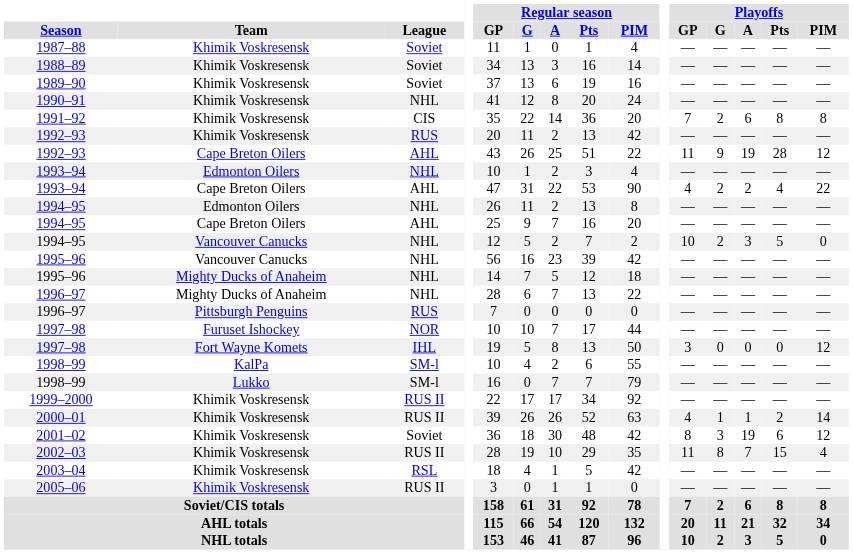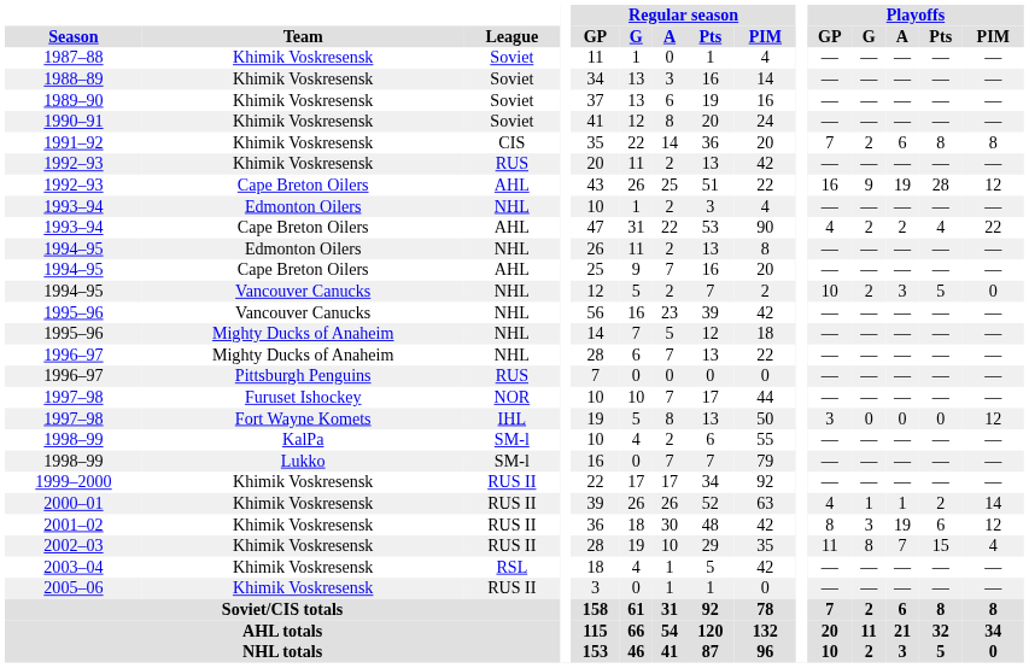 <table border="0" cellpadding="1" cellspacing="0" style="text-align:center; width:60em">
 <tr bgcolor="#e0e0e0">
 <th colspan="3" bgcolor="#ffffff"> </th>
 <th rowspan="99" bgcolor="#ffffff"> </th>
 <th colspan="5"><a href='#'>Regular season</a></th>
 <th rowspan="99" bgcolor="#ffffff"> </th>
 <th colspan="5"><a href='#'>Playoffs</a></th>
 </tr>
 <tr bgcolor="#e0e0e0">
 <th><a href='#'>Season</a></th>
 <th>Team</th>
 <th>League</th>
 <th>GP</th>
 <th><a href='#'>G</a></th>
 <th><a href='#'>A</a></th>
 <th><a href='#'>Pts</a></th>
 <th><a href='#'>PIM</a></th>
 <th>GP</th>
 <th>G</th>
 <th>A</th>
 <th>Pts</th>
 <th>PIM</th>
 </tr>
 <tr>
 <td><a href='#'>1987–88</a></td>
 <td><a href='#'>Khimik Voskresensk</a></td>
 <td><a href='#'>Soviet</a></td>
 <td>11</td>
 <td>1</td>
 <td>0</td>
 <td>1</td>
 <td>4</td>
 <td>—</td>
 <td>—</td>
 <td>—</td>
 <td>—</td>
 <td>—</td>
 </tr>
 <tr bgcolor="#f0f0f0">
 <td><a href='#'>1988–89</a></td>
 <td>Khimik Voskresensk</td>
 <td>Soviet</td>
 <td>34</td>
 <td>13</td>
 <td>3</td>
 <td>16</td>
 <td>14</td>
 <td>—</td>
 <td>—</td>
 <td>—</td>
 <td>—</td>
 <td>—</td>
 </tr>
 <tr>
 <td><a href='#'>1989–90</a></td>
 <td>Khimik Voskresensk</td>
 <td>Soviet</td>
 <td>37</td>
 <td>13</td>
 <td>6</td>
 <td>19</td>
 <td>16</td>
 <td>—</td>
 <td>—</td>
 <td>—</td>
 <td>—</td>
 <td>—</td>
 </tr>
 <tr bgcolor="#f0f0f0">
 <td><a href='#'>1990–91</a></td>
 <td>Khimik Voskresensk</td>
-<td>NHL</td>
+<td>Soviet</td>
 <td>41</td>
 <td>12</td>
 <td>8</td>
 <td>20</td>
 <td>24</td>
 <td>—</td>
 <td>—</td>
 <td>—</td>
 <td>—</td>
 <td>—</td>
 </tr>
 <tr>
 <td><a href='#'>1991–92</a></td>
 <td>Khimik Voskresensk</td>
 <td>CIS</td>
 <td>35</td>
 <td>22</td>
 <td>14</td>
 <td>36</td>
 <td>20</td>
 <td>7</td>
 <td>2</td>
 <td>6</td>
 <td>8</td>
 <td>8</td>
 </tr>
 <tr bgcolor="#f0f0f0">
 <td><a href='#'>1992–93</a></td>
 <td>Khimik Voskresensk</td>
 <td><a href='#'>RUS</a></td>
 <td>20</td>
 <td>11</td>
 <td>2</td>
 <td>13</td>
 <td>42</td>
 <td>—</td>
 <td>—</td>
 <td>—</td>
 <td>—</td>
 <td>—</td>
 </tr>
 <tr>
 <td><a href='#'>1992–93</a></td>
 <td><a href='#'>Cape Breton Oilers</a></td>
 <td><a href='#'>AHL</a></td>
 <td>43</td>
 <td>26</td>
 <td>25</td>
 <td>51</td>
 <td>22</td>
-<td>11</td>
+<td>16</td>
 <td>9</td>
 <td>19</td>
 <td>28</td>
 <td>12</td>
 </tr>
 <tr bgcolor="#f0f0f0">
 <td><a href='#'>1993–94</a></td>
 <td><a href='#'>Edmonton Oilers</a></td>
 <td><a href='#'>NHL</a></td>
 <td>10</td>
 <td>1</td>
 <td>2</td>
 <td>3</td>
 <td>4</td>
 <td>—</td>
 <td>—</td>
 <td>—</td>
 <td>—</td>
 <td>—</td>
 </tr>
 <tr>
 <td><a href='#'>1993–94</a></td>
 <td>Cape Breton Oilers</td>
 <td>AHL</td>
 <td>47</td>
 <td>31</td>
 <td>22</td>
 <td>53</td>
 <td>90</td>
 <td>4</td>
 <td>2</td>
 <td>2</td>
 <td>4</td>
 <td>22</td>
 </tr>
 <tr bgcolor="#f0f0f0">
 <td><a href='#'>1994–95</a></td>
 <td>Edmonton Oilers</td>
 <td>NHL</td>
 <td>26</td>
 <td>11</td>
 <td>2</td>
 <td>13</td>
 <td>8</td>
 <td>—</td>
 <td>—</td>
 <td>—</td>
 <td>—</td>
 <td>—</td>
 </tr>
 <tr>
 <td><a href='#'>1994–95</a></td>
 <td>Cape Breton Oilers</td>
 <td>AHL</td>
 <td>25</td>
 <td>9</td>
 <td>7</td>
 <td>16</td>
 <td>20</td>
 <td>—</td>
 <td>—</td>
 <td>—</td>
 <td>—</td>
 <td>—</td>
 </tr>
 <tr bgcolor="#f0f0f0">
 <td>1994–95</td>
 <td><a href='#'>Vancouver Canucks</a></td>
 <td>NHL</td>
 <td>12</td>
 <td>5</td>
 <td>2</td>
 <td>7</td>
 <td>2</td>
 <td>10</td>
 <td>2</td>
 <td>3</td>
 <td>5</td>
 <td>0</td>
 </tr>
 <tr>
 <td><a href='#'>1995–96</a></td>
 <td>Vancouver Canucks</td>
 <td>NHL</td>
 <td>56</td>
 <td>16</td>
 <td>23</td>
 <td>39</td>
 <td>42</td>
 <td>—</td>
 <td>—</td>
 <td>—</td>
 <td>—</td>
 <td>—</td>
 </tr>
 <tr bgcolor="#f0f0f0">
 <td>1995–96</td>
 <td><a href='#'>Mighty Ducks of Anaheim</a></td>
 <td>NHL</td>
 <td>14</td>
 <td>7</td>
 <td>5</td>
 <td>12</td>
 <td>18</td>
 <td>—</td>
 <td>—</td>
 <td>—</td>
 <td>—</td>
 <td>—</td>
 </tr>
 <tr>
 <td><a href='#'>1996–97</a></td>
 <td>Mighty Ducks of Anaheim</td>
 <td>NHL</td>
 <td>28</td>
 <td>6</td>
 <td>7</td>
 <td>13</td>
 <td>22</td>
 <td>—</td>
 <td>—</td>
 <td>—</td>
 <td>—</td>
 <td>—</td>
 </tr>
 <tr bgcolor="#f0f0f0">
 <td>1996–97</td>
 <td><a href='#'>Pittsburgh Penguins</a></td>
 <td><a href='#'>RUS</a></td>
 <td>7</td>
 <td>0</td>
 <td>0</td>
 <td>0</td>
 <td>0</td>
 <td>—</td>
 <td>—</td>
 <td>—</td>
 <td>—</td>
 <td>—</td>
 </tr>
 <tr>
 <td><a href='#'>1997–98</a></td>
 <td><a href='#'>Furuset Ishockey</a></td>
 <td><a href='#'>NOR</a></td>
 <td>10</td>
 <td>10</td>
 <td>7</td>
 <td>17</td>
 <td>44</td>
 <td>—</td>
 <td>—</td>
 <td>—</td>
 <td>—</td>
 <td>—</td>
 </tr>
 <tr bgcolor="#f0f0f0">
 <td><a href='#'>1997–98</a></td>
 <td><a href='#'>Fort Wayne Komets</a></td>
 <td><a href='#'>IHL</a></td>
 <td>19</td>
 <td>5</td>
 <td>8</td>
 <td>13</td>
 <td>50</td>
 <td>3</td>
 <td>0</td>
 <td>0</td>
 <td>0</td>
 <td>12</td>
 </tr>
 <tr>
 <td><a href='#'>1998–99</a></td>
 <td><a href='#'>KalPa</a></td>
 <td><a href='#'>SM-l</a></td>
 <td>10</td>
 <td>4</td>
 <td>2</td>
 <td>6</td>
 <td>55</td>
 <td>—</td>
 <td>—</td>
 <td>—</td>
 <td>—</td>
 <td>—</td>
 </tr>
 <tr bgcolor="#f0f0f0">
 <td>1998–99</td>
 <td><a href='#'>Lukko</a></td>
 <td>SM-l</td>
 <td>16</td>
 <td>0</td>
 <td>7</td>
 <td>7</td>
 <td>79</td>
 <td>—</td>
 <td>—</td>
 <td>—</td>
 <td>—</td>
 <td>—</td>
 </tr>
 <tr>
 <td><a href='#'>1999–2000</a></td>
 <td>Khimik Voskresensk</td>
 <td><a href='#'>RUS II</a></td>
 <td>22</td>
 <td>17</td>
 <td>17</td>
 <td>34</td>
 <td>92</td>
 <td>—</td>
 <td>—</td>
 <td>—</td>
 <td>—</td>
 <td>—</td>
 </tr>
 <tr bgcolor="#f0f0f0">
 <td><a href='#'>2000–01</a></td>
 <td>Khimik Voskresensk</td>
 <td>RUS II</td>
 <td>39</td>
 <td>26</td>
 <td>26</td>
 <td>52</td>
 <td>63</td>
 <td>4</td>
 <td>1</td>
 <td>1</td>
 <td>2</td>
 <td>14</td>
 </tr>
 <tr>
 <td><a href='#'>2001–02</a></td>
 <td>Khimik Voskresensk</td>
-<td>Soviet</td>
+<td>RUS II</td>
 <td>36</td>
 <td>18</td>
 <td>30</td>
 <td>48</td>
 <td>42</td>
 <td>8</td>
 <td>3</td>
 <td>19</td>
 <td>6</td>
 <td>12</td>
 </tr>
 <tr bgcolor="#f0f0f0">
 <td><a href='#'>2002–03</a></td>
 <td>Khimik Voskresensk</td>
 <td>RUS II</td>
 <td>28</td>
 <td>19</td>
 <td>10</td>
 <td>29</td>
 <td>35</td>
 <td>11</td>
 <td>8</td>
 <td>7</td>
 <td>15</td>
 <td>4</td>
 </tr>
 <tr>
 <td><a href='#'>2003–04</a></td>
 <td>Khimik Voskresensk</td>
 <td><a href='#'>RSL</a></td>
 <td>18</td>
 <td>4</td>
 <td>1</td>
 <td>5</td>
 <td>42</td>
 <td>—</td>
 <td>—</td>
 <td>—</td>
 <td>—</td>
 <td>—</td>
 </tr>
 <tr bgcolor="#f0f0f0">
 <td><a href='#'>2005–06</a></td>
 <td><a href='#'>Khimik Voskresensk</a></td>
 <td>RUS II</td>
 <td>3</td>
 <td>0</td>
 <td>1</td>
 <td>1</td>
 <td>0</td>
 <td>—</td>
 <td>—</td>
 <td>—</td>
 <td>—</td>
 <td>—</td>
 </tr>
 <tr bgcolor="#e0e0e0">
 <th colspan="3">Soviet/CIS totals</th>
 <th>158</th>
 <th>61</th>
 <th>31</th>
 <th>92</th>
 <th>78</th>
 <th>7</th>
 <th>2</th>
 <th>6</th>
 <th>8</th>
 <th>8</th>
 </tr>
 <tr bgcolor="#e0e0e0">
 <th colspan="3">AHL totals</th>
 <th>115</th>
 <th>66</th>
 <th>54</th>
 <th>120</th>
 <th>132</th>
 <th>20</th>
 <th>11</th>
 <th>21</th>
 <th>32</th>
 <th>34</th>
 </tr>
 <tr bgcolor="#e0e0e0">
 <th colspan="3">NHL totals</th>
 <th>153</th>
 <th>46</th>
 <th>41</th>
 <th>87</th>
 <th>96</th>
 <th>10</th>
 <th>2</th>
 <th>3</th>
 <th>5</th>
 <th>0</th>
 </tr>
 </table>
